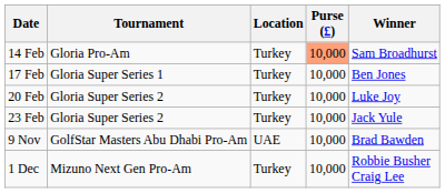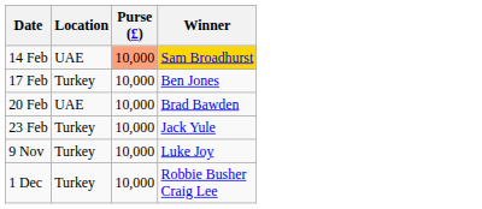 <table class="wikitable" style="font-size:95%">
 <tr>
 <th>Date</th>
-<th>Tournament</th>
 <th>Location</th>
 <th>Purse<br>(<a href='#'>£</a>)</th>
 <th>Winner</th>
 </tr>
 <tr>
 <td>14 Feb</td>
-<td>Gloria Pro-Am</td>
-<td>Turkey</td>
+<td>UAE</td>
 <td align=right style="background: lightsalmon;">10,000</td>
-<td> <a href='#'>Sam Broadhurst</a></td>
+<td style="background: gold;"> <a href='#'>Sam Broadhurst</a></td>
 </tr>
 <tr>
 <td>17 Feb</td>
-<td>Gloria Super Series 1</td>
 <td>Turkey</td>
 <td align=right>10,000</td>
 <td> <a href='#'>Ben Jones</a></td>
 </tr>
 <tr>
 <td>20 Feb</td>
-<td>Gloria Super Series 2</td>
-<td>Turkey</td>
+<td>UAE</td>
 <td align=right>10,000</td>
-<td> <a href='#'>Luke Joy</a></td>
+<td> <a href='#'>Brad Bawden</a></td>
 </tr>
 <tr>
 <td>23 Feb</td>
-<td>Gloria Super Series 2</td>
 <td>Turkey</td>
 <td align=right>10,000</td>
 <td> <a href='#'>Jack Yule</a></td>
 </tr>
 <tr>
 <td>9 Nov</td>
-<td>GolfStar Masters Abu Dhabi Pro-Am</td>
-<td>UAE</td>
+<td>Turkey</td>
 <td align=right>10,000</td>
-<td> <a href='#'>Brad Bawden</a></td>
+<td> <a href='#'>Luke Joy</a></td>
 </tr>
 <tr>
 <td>1 Dec</td>
-<td>Mizuno Next Gen Pro-Am</td>
 <td>Turkey</td>
 <td align=right>10,000</td>
 <td> <a href='#'>Robbie Busher</a><br> <a href='#'>Craig Lee</a></td>
 </tr>
 </table>
